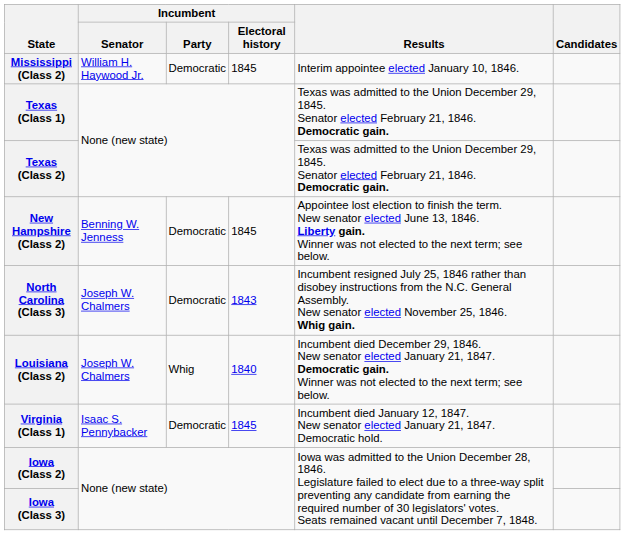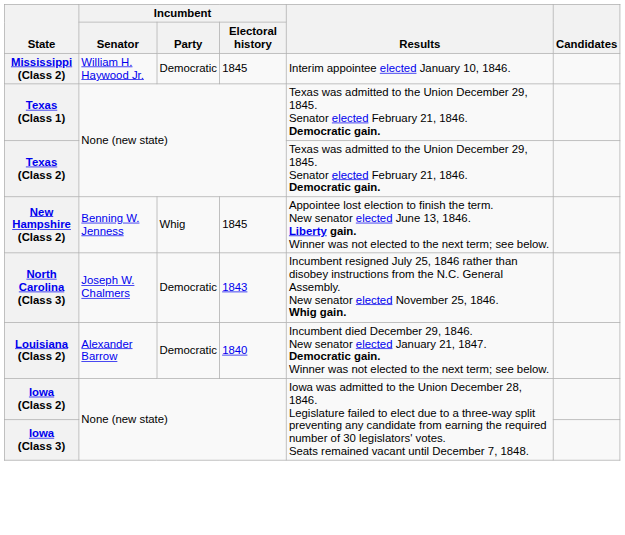 <table class=wikitable>
 <tr valign=bottom>
 <th rowspan=2>State</th>
 <th colspan=3>Incumbent</th>
 <th rowspan=2>Results</th>
 <th rowspan=2>Candidates</th>
 </tr>
 <tr valign=bottom>
 <th>Senator</th>
 <th>Party</th>
 <th>Electoral history</th>
 </tr>
 <tr>
 <th><a href='#'>Mississippi</a><br>(Class 2)</th>
 <td><a href='#'>William H. Haywood Jr.</a></td>
 <td>Democratic</td>
 <td>1845 </td>
 <td>Interim appointee <a href='#'>elected</a> January 10, 1846.</td>
 <td nowrap></td>
 </tr>
 <tr>
 <th><a href='#'>Texas</a><br>(Class 1)</th>
 <td colspan=3 rowspan=2>None (new state)</td>
 <td>Texas was admitted to the Union December 29, 1845.<br>Senator <a href='#'>elected</a> February 21, 1846.<br><strong>Democratic gain.</strong></td>
 <td nowrap></td>
 </tr>
 <tr>
 <th><a href='#'>Texas</a><br>(Class 2)</th>
 <td>Texas was admitted to the Union December 29, 1845.<br>Senator <a href='#'>elected</a> February 21, 1846.<br><strong>Democratic gain.</strong></td>
 <td nowrap></td>
 </tr>
 <tr>
 <th><a href='#'>New Hampshire</a><br>(Class 2)</th>
 <td><a href='#'>Benning W. Jenness</a></td>
-<td>Democratic</td>
+<td>Whig</td>
 <td>1845 </td>
 <td>Appointee lost election to finish the term.<br>New senator <a href='#'>elected</a> June 13, 1846.<br><strong><a href='#'>Liberty</a> gain.</strong><br>Winner was not elected to the next term; see below.</td>
 <td nowrap></td>
 </tr>
 <tr>
 <th><a href='#'>North Carolina</a><br>(Class 3)</th>
 <td><a href='#'>Joseph W. Chalmers</a></td>
 <td>Democratic</td>
 <td><a href='#'>1843</a></td>
 <td>Incumbent resigned July 25, 1846 rather than disobey instructions from the N.C. General Assembly.<br>New senator <a href='#'>elected</a> November 25, 1846.<br><strong>Whig gain.</strong></td>
 <td nowrap></td>
 </tr>
 <tr>
 <th><a href='#'>Louisiana</a><br>(Class 2)</th>
-<td><a href='#'>Joseph W. Chalmers</a></td>
-<td>Whig</td>
+<td><a href='#'>Alexander Barrow</a></td>
+<td>Democratic</td>
 <td><a href='#'>1840</a></td>
 <td>Incumbent died December 29, 1846.<br>New senator <a href='#'>elected</a> January 21, 1847.<br><strong>Democratic gain.</strong><br>Winner was not elected to the next term; see below.</td>
-<td nowrap></td>
-</tr>
-<tr>
-<th><a href='#'>Virginia</a><br>(Class 1)</th>
-<td><a href='#'>Isaac S. Pennybacker</a></td>
-<td>Democratic</td>
-<td><a href='#'>1845 </a></td>
-<td>Incumbent died January 12, 1847.<br>New senator <a href='#'>elected</a> January 21, 1847.<br>Democratic hold.</td>
 <td nowrap></td>
 </tr>
 <tr>
 <th><a href='#'>Iowa</a><br>(Class 2)</th>
 <td colspan=3 rowspan=2>None (new state)</td>
 <td rowspan=2 >Iowa was admitted to the Union December 28, 1846.<br>Legislature failed to elect due to a three-way split preventing any candidate from earning the required number of 30 legislators' votes.<br>Seats remained vacant until December 7, 1848.</td>
 <td nowrap></td>
 </tr>
 <tr>
 <th><a href='#'>Iowa</a><br>(Class 3)</th>
 <td nowrap></td>
 </tr>
 </table>
